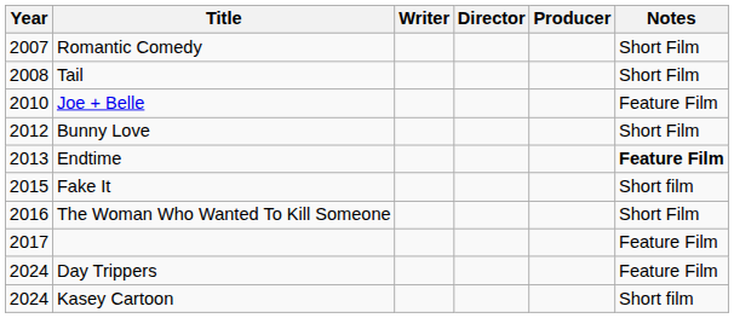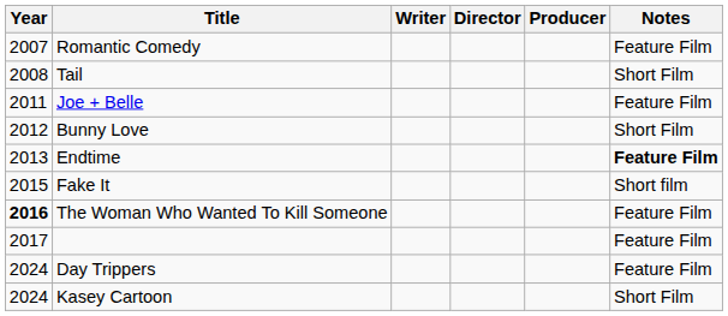 <table class="wikitable sortable">
 <tr>
 <th>Year</th>
 <th>Title</th>
 <th>Writer</th>
 <th>Director</th>
 <th>Producer</th>
 <th>Notes</th>
 </tr>
 <tr>
 <td>2007</td>
 <td>Romantic Comedy</td>
 <td></td>
 <td></td>
 <td></td>
-<td>Short Film</td>
+<td>Feature Film</td>
 </tr>
 <tr>
 <td>2008</td>
 <td>Tail</td>
 <td></td>
 <td></td>
 <td></td>
 <td>Short Film</td>
 </tr>
 <tr>
-<td>2010</td>
+<td>2011</td>
 <td><a href='#'>Joe + Belle</a></td>
 <td></td>
 <td></td>
 <td></td>
 <td>Feature Film</td>
 </tr>
 <tr>
 <td>2012</td>
 <td>Bunny Love</td>
 <td></td>
 <td></td>
 <td></td>
 <td>Short Film</td>
 </tr>
 <tr>
 <td>2013</td>
 <td>Endtime</td>
 <td></td>
 <td></td>
 <td></td>
 <td><strong>Feature Film</strong></td>
 </tr>
 <tr>
 <td>2015</td>
 <td>Fake It</td>
 <td></td>
 <td></td>
 <td></td>
 <td>Short film</td>
 </tr>
 <tr>
-<td>2016</td>
+<td><strong>2016</strong></td>
 <td>The Woman Who Wanted To Kill Someone</td>
 <td></td>
 <td></td>
 <td></td>
-<td>Short Film</td>
+<td>Feature Film</td>
 </tr>
 <tr>
 <td>2017</td>
 <td></td>
 <td></td>
 <td></td>
 <td></td>
 <td>Feature Film</td>
 </tr>
 <tr>
 <td>2024</td>
 <td>Day Trippers</td>
 <td></td>
 <td></td>
 <td></td>
 <td>Feature Film</td>
 </tr>
 <tr>
 <td>2024</td>
 <td>Kasey Cartoon</td>
 <td></td>
 <td></td>
 <td></td>
-<td>Short film</td>
+<td>Short Film</td>
 </tr>
 </table>
